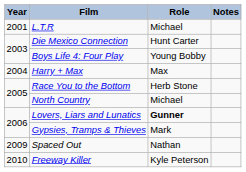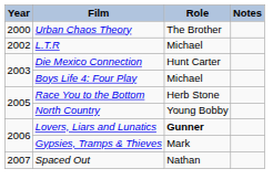 <table class="wikitable" style="font-size:90%;">
 <tr>
 <th style="background:#B0C4DE;">Year</th>
 <th style="background:#B0C4DE;">Film</th>
 <th style="background:#B0C4DE;">Role</th>
 <th style="background:#B0C4DE;">Notes</th>
 </tr>
 <tr>
-<td>2001</td>
+<td>2000</td>
+<td><em><a href='#'>Urban Chaos Theory</a></em></td>
+<td>The Brother</td>
+<td></td>
+</tr>
+<tr>
+<td>2002</td>
 <td><em><a href='#'>L.T.R</a></em></td>
 <td>Michael</td>
 <td></td>
 </tr>
 <tr>
 <td rowspan=2>2003</td>
 <td><em><a href='#'>Die Mexico Connection</a></em></td>
 <td>Hunt Carter</td>
 <td></td>
 </tr>
 <tr>
 <td><em><a href='#'>Boys Life 4: Four Play</a></em></td>
-<td>Young Bobby</td>
-<td></td>
-</tr>
-<tr>
-<td>2004</td>
-<td><em><a href='#'>Harry + Max</a></em></td>
-<td>Max</td>
+<td>Michael</td>
 <td></td>
 </tr>
 <tr>
 <td rowspan=2>2005</td>
 <td><em><a href='#'>Race You to the Bottom</a></em></td>
 <td>Herb Stone</td>
 <td></td>
 </tr>
 <tr>
 <td><em><a href='#'>North Country</a></em></td>
-<td>Michael</td>
+<td>Young Bobby</td>
 <td></td>
 </tr>
 <tr>
 <td rowspan=2>2006</td>
 <td><em><a href='#'>Lovers, Liars and Lunatics</a></em></td>
 <td><strong>Gunner</strong></td>
 <td></td>
 </tr>
 <tr>
 <td><em><a href='#'>Gypsies, Tramps & Thieves</a></em></td>
 <td>Mark</td>
 <td></td>
 </tr>
 <tr>
-<td>2009</td>
+<td>2007</td>
 <td><em>Spaced Out</em></td>
 <td>Nathan</td>
 <td></td>
 </tr>
-<tr>
-<td>2010</td>
-<td><em><a href='#'>Freeway Killer</a></em></td>
-<td>Kyle Peterson</td>
-<td></td>
-</tr>
 </table>
